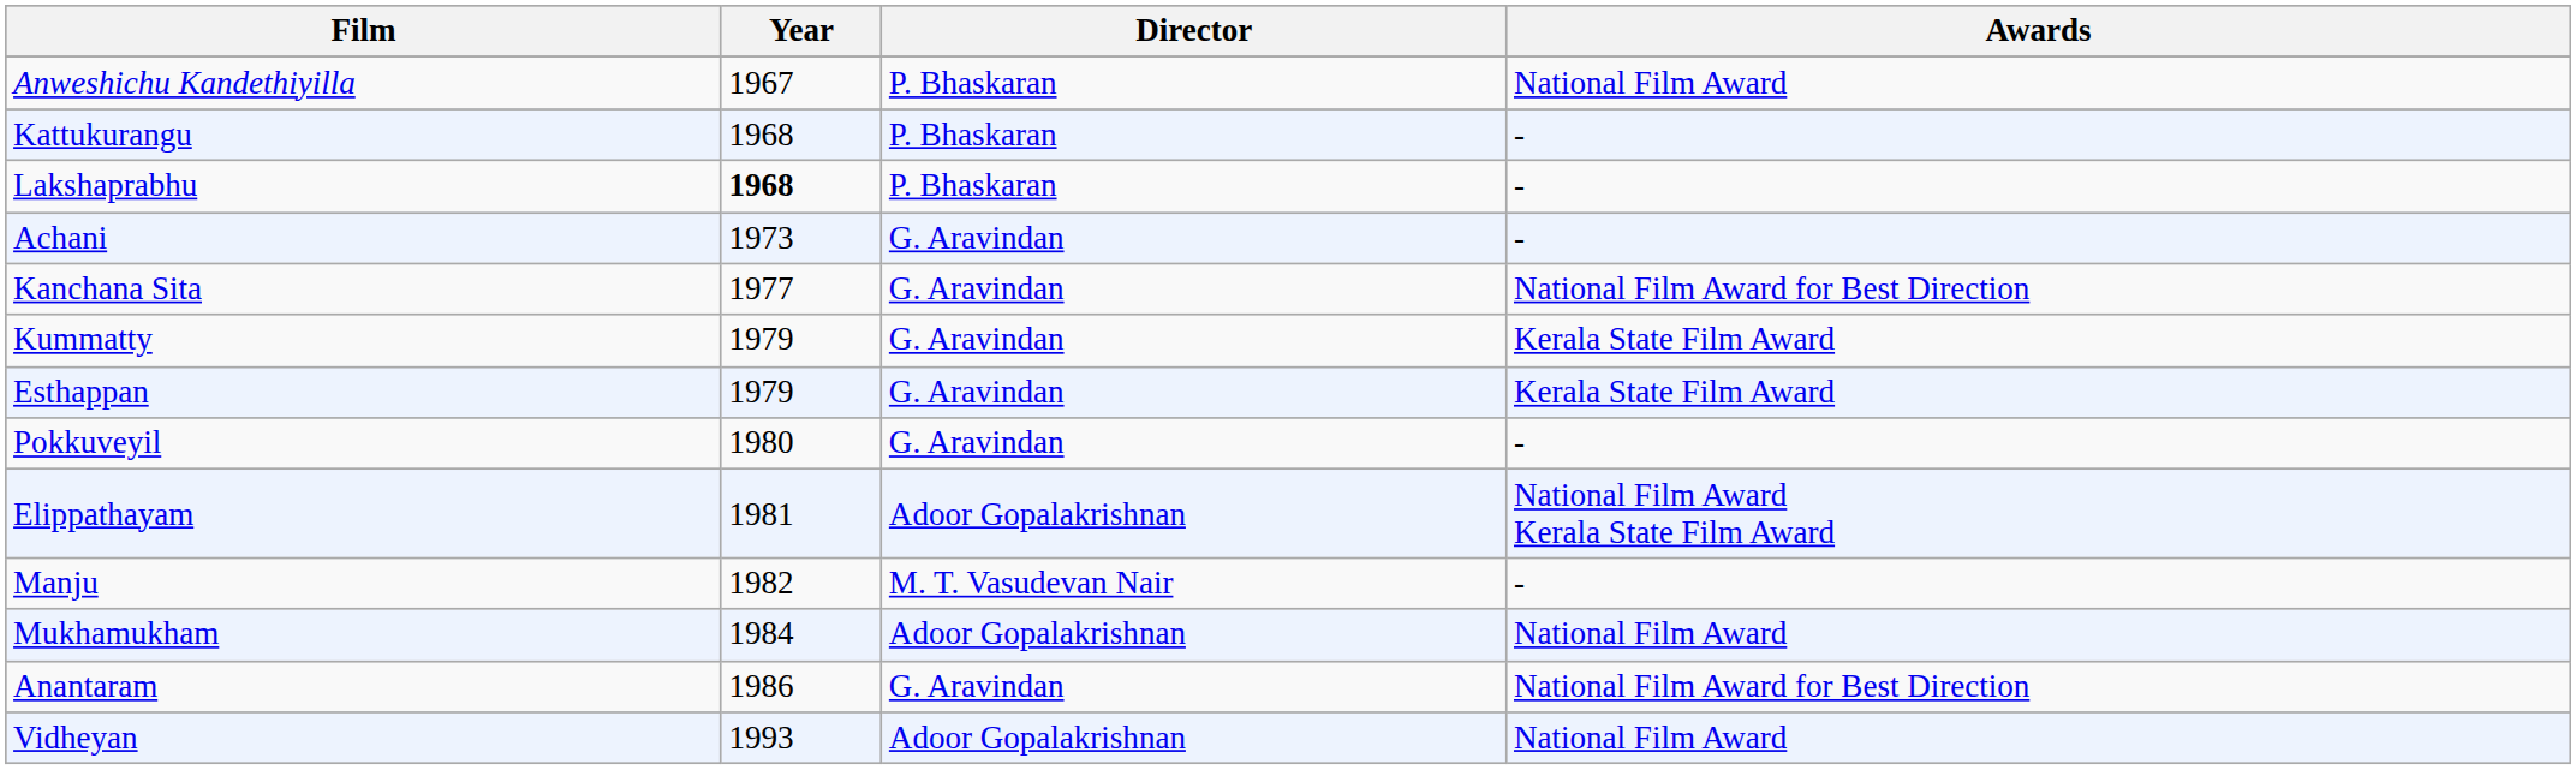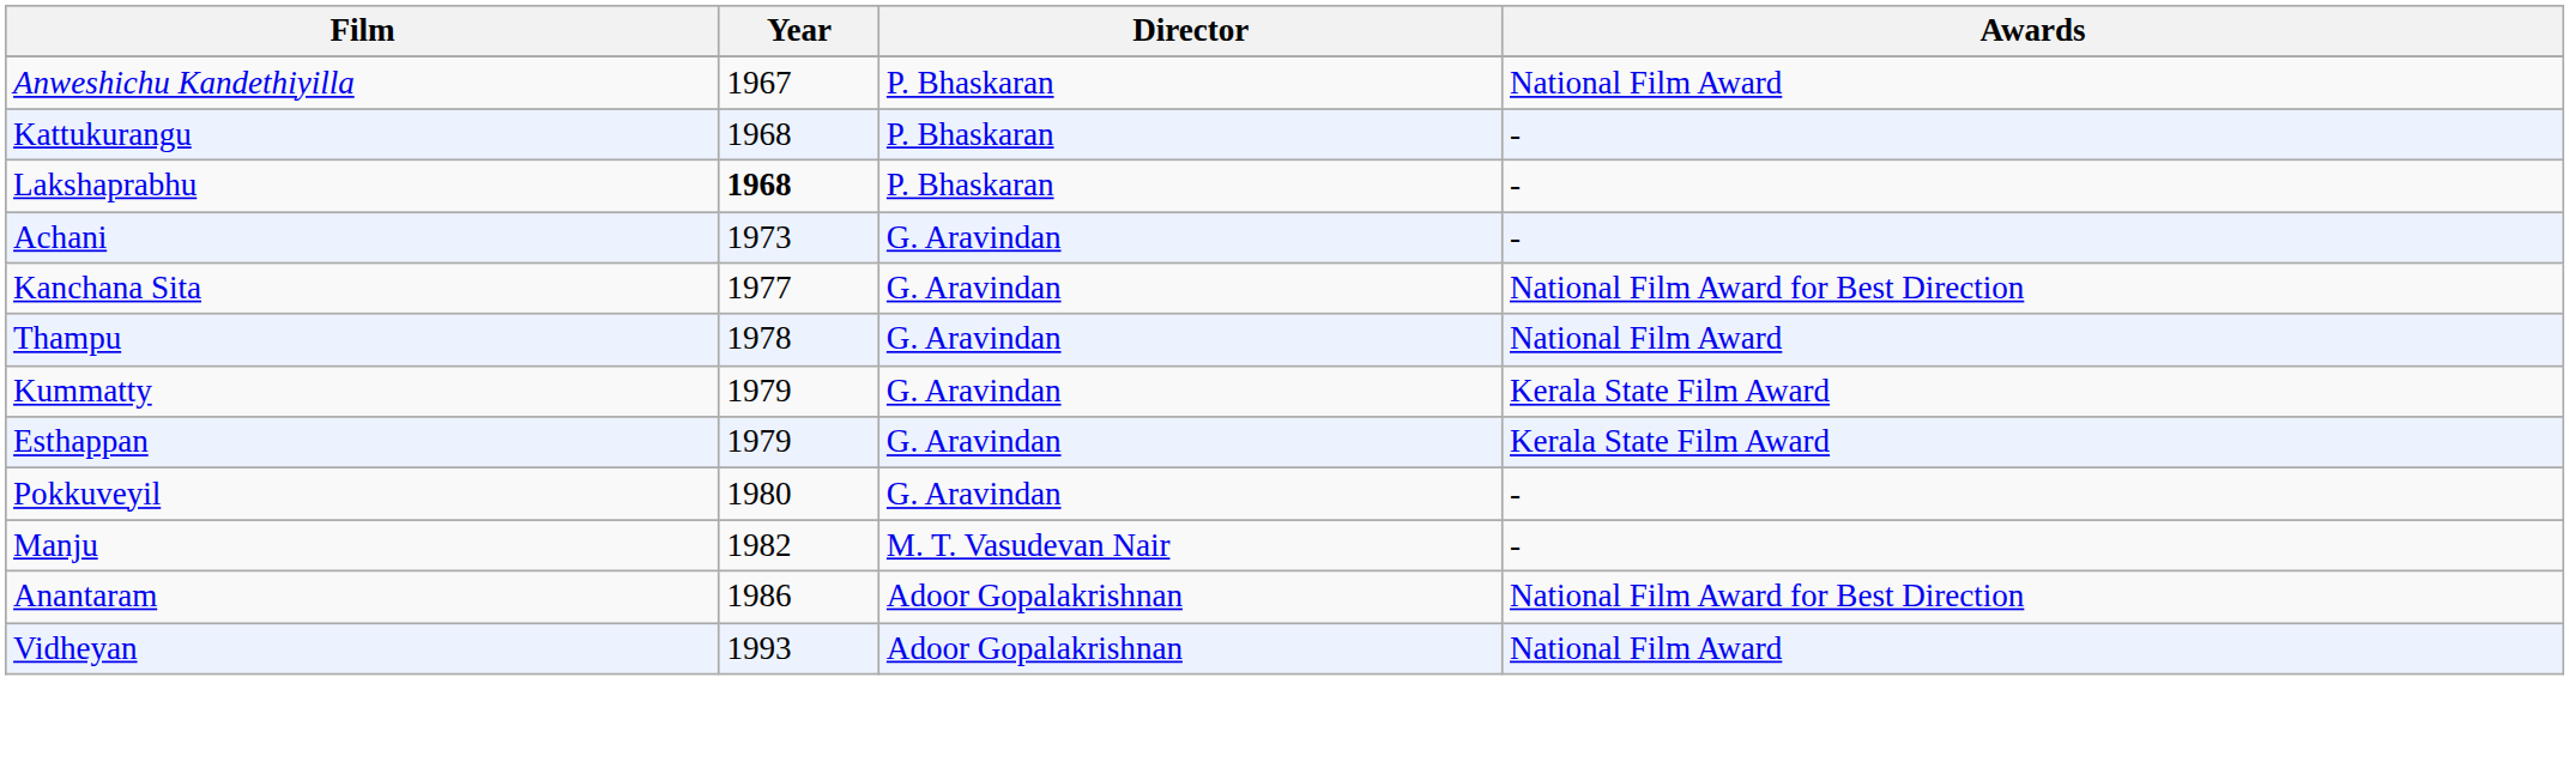 <table class="wikitable sortable" border="0" width="100%">
 <tr>
 <th>Film</th>
 <th>Year</th>
 <th>Director</th>
 <th>Awards</th>
 </tr>
 <tr bgcolor=#edf3fe>
 </tr>
 <tr BHAI NIRMAL SINGH JI ARTIST SHRI AMRITSAR SAHIB PUNJAB>
 <td><em><a href='#'>Anweshichu Kandethiyilla</a></em></td>
 <td>1967</td>
 <td><a href='#'>P. Bhaskaran</a></td>
 <td><a href='#'>National Film Award</a></td>
 </tr>
 <tr bgcolor=#edf3fe>
 <td><a href='#'>Kattukurangu</a></td>
 <td>1968</td>
 <td><a href='#'>P. Bhaskaran</a></td>
 <td>-</td>
 </tr>
 <tr>
 <td><a href='#'>Lakshaprabhu</a></td>
 <td><strong>1968</strong></td>
 <td><a href='#'>P. Bhaskaran</a></td>
 <td>-</td>
 </tr>
 <tr bgcolor=#edf3fe>
 <td><a href='#'>Achani</a></td>
 <td>1973</td>
 <td><a href='#'>G. Aravindan</a></td>
 <td>-</td>
 </tr>
 <tr>
 <td><a href='#'>Kanchana Sita</a></td>
 <td>1977</td>
 <td><a href='#'>G. Aravindan</a></td>
 <td><a href='#'>National Film Award for Best Direction</a></td>
 </tr>
+<tr bgcolor=#edf3fe>
+<td><a href='#'>Thampu</a></td>
+<td>1978</td>
+<td><a href='#'>G. Aravindan</a></td>
+<td><a href='#'>National Film Award</a></td>
+</tr>
 <tr>
 <td><a href='#'>Kummatty</a></td>
 <td>1979</td>
 <td><a href='#'>G. Aravindan</a></td>
 <td><a href='#'>Kerala State Film Award</a></td>
 </tr>
 <tr bgcolor=#edf3fe>
 <td><a href='#'>Esthappan</a></td>
 <td>1979</td>
 <td><a href='#'>G. Aravindan</a></td>
 <td><a href='#'>Kerala State Film Award</a></td>
 </tr>
 <tr>
 <td><a href='#'>Pokkuveyil</a></td>
 <td>1980</td>
 <td><a href='#'>G. Aravindan</a></td>
 <td>-</td>
 </tr>
-<tr bgcolor=#edf3fe>
-<td><a href='#'>Elippathayam</a></td>
-<td>1981</td>
-<td><a href='#'>Adoor Gopalakrishnan</a></td>
-<td><a href='#'>National Film Award</a><br><a href='#'>Kerala State Film Award</a></td>
-</tr>
 <tr>
 <td><a href='#'>Manju</a></td>
 <td>1982</td>
 <td><a href='#'>M. T. Vasudevan Nair</a></td>
 <td>-</td>
 </tr>
-<tr bgcolor=#edf3fe>
-<td><a href='#'>Mukhamukham</a></td>
-<td>1984</td>
-<td><a href='#'>Adoor Gopalakrishnan</a></td>
-<td><a href='#'>National Film Award</a></td>
-</tr>
 <tr>
 <td><a href='#'>Anantaram</a></td>
 <td>1986</td>
-<td><a href='#'>G. Aravindan</a></td>
+<td><a href='#'>Adoor Gopalakrishnan</a></td>
 <td><a href='#'>National Film Award for Best Direction</a></td>
 </tr>
 <tr bgcolor=#edf3fe>
 <td><a href='#'>Vidheyan</a></td>
 <td>1993</td>
 <td><a href='#'>Adoor Gopalakrishnan</a></td>
 <td><a href='#'>National Film Award</a></td>
 </tr>
 </table>
